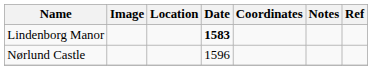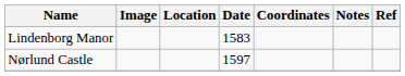 <table class="wikitable sortable">
 <tr>
 <th>Name</th>
 <th>Image</th>
 <th>Location</th>
 <th>Date</th>
 <th>Coordinates</th>
 <th>Notes</th>
 <th>Ref</th>
 </tr>
 <tr>
 <td>Lindenborg  Manor</td>
 <td></td>
 <td></td>
-<td><strong>1583</strong></td>
+<td>1583</td>
 <td></td>
 <td></td>
 <td></td>
 </tr>
 <tr>
 <td>Nørlund Castle</td>
 <td></td>
 <td></td>
-<td>1596</td>
+<td>1597</td>
 <td></td>
 <td></td>
 <td></td>
 </tr>
 <tr>
 </tr>
 </table>
